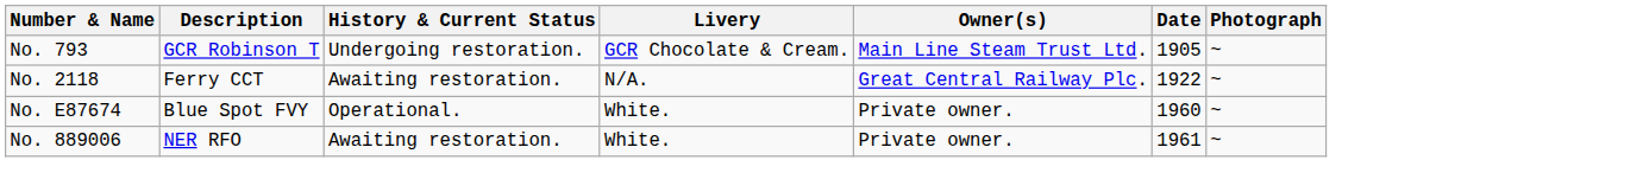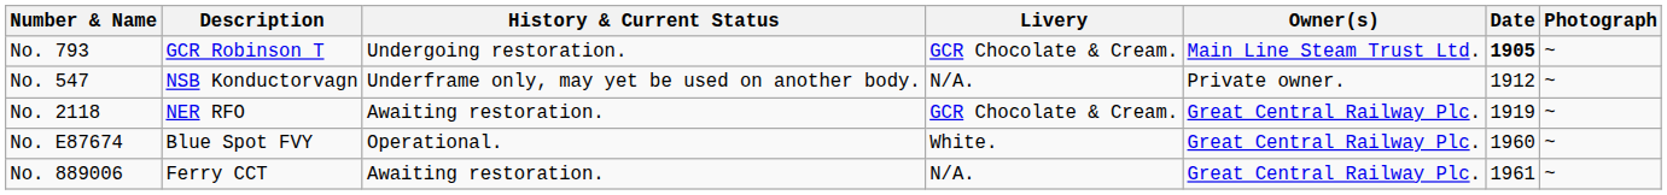 <table class="wikitable">
 <tr>
 <th>Number & Name</th>
 <th>Description</th>
 <th>History & Current Status</th>
 <th>Livery</th>
 <th>Owner(s)</th>
 <th>Date</th>
 <th>Photograph</th>
 </tr>
 <tr>
 <td>No. 793</td>
 <td><a href='#'>GCR Robinson T</a></td>
 <td>Undergoing restoration.</td>
 <td><a href='#'>GCR</a> Chocolate & Cream.</td>
 <td><a href='#'>Main Line Steam Trust Ltd</a>.</td>
-<td>1905</td>
+<td><strong>1905</strong></td>
+<td>~</td>
+</tr>
+<tr>
+<td>No. 547</td>
+<td><a href='#'>NSB</a> Konductorvagn</td>
+<td>Underframe only, may yet be used on another body.</td>
+<td>N/A.</td>
+<td>Private owner.</td>
+<td>1912</td>
 <td>~</td>
 </tr>
 <tr>
 <td>No. 2118</td>
-<td>Ferry CCT</td>
+<td><a href='#'>NER</a> RFO</td>
 <td>Awaiting restoration.</td>
-<td>N/A.</td>
+<td><a href='#'>GCR</a> Chocolate & Cream.</td>
 <td><a href='#'>Great Central Railway Plc</a>.</td>
-<td>1922</td>
+<td>1919</td>
 <td>~</td>
 </tr>
 <tr>
 <td>No. E87674</td>
 <td>Blue Spot FVY</td>
 <td>Operational.</td>
 <td>White.</td>
-<td>Private owner.</td>
+<td><a href='#'>Great Central Railway Plc</a>.</td>
 <td>1960</td>
 <td>~</td>
 </tr>
 <tr>
 <td>No. 889006</td>
-<td><a href='#'>NER</a> RFO</td>
+<td>Ferry CCT</td>
 <td>Awaiting restoration.</td>
-<td>White.</td>
-<td>Private owner.</td>
+<td>N/A.</td>
+<td><a href='#'>Great Central Railway Plc</a>.</td>
 <td>1961</td>
 <td>~</td>
 </tr>
 </table>
